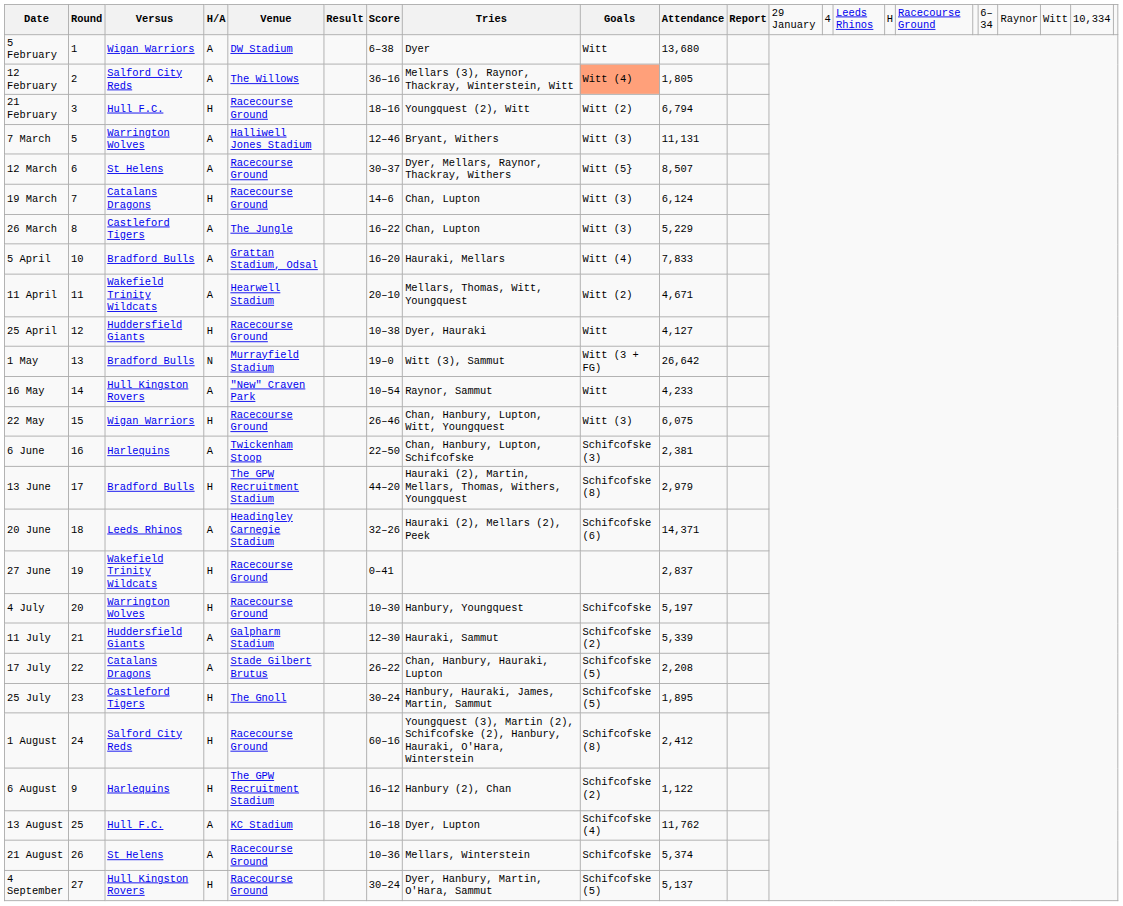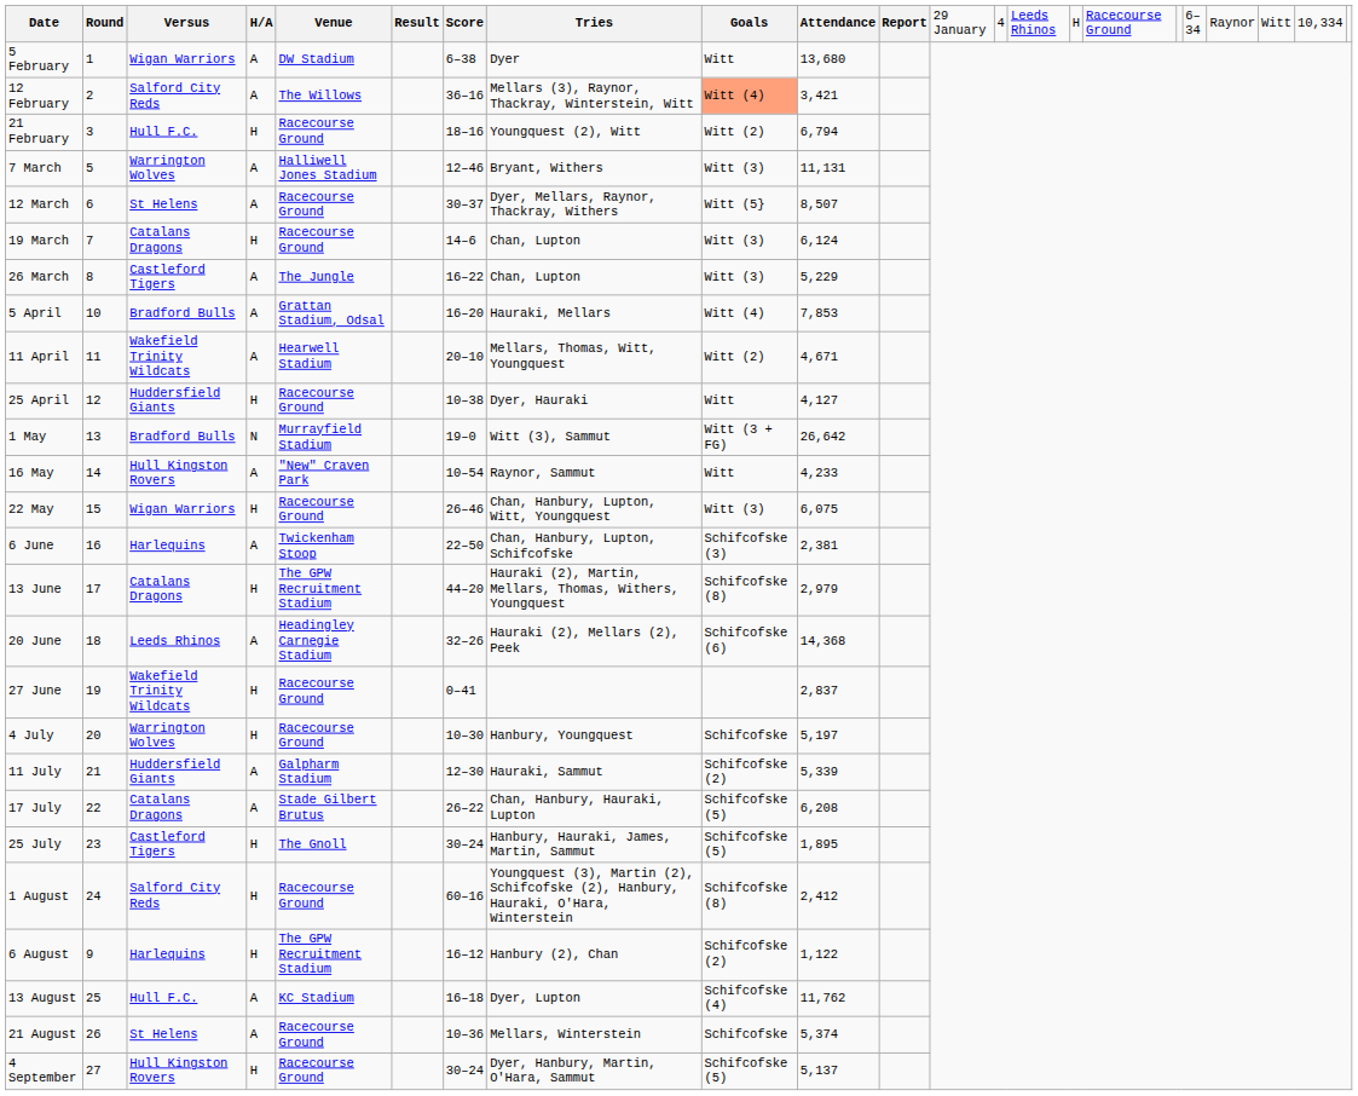 <table class="wikitable defaultleft col2center col4center col7center col10right" style="font-size:90%;">
 <tr>
 <th>Date</th>
 <th>Round</th>
 <th>Versus</th>
 <th>H/A</th>
 <th>Venue</th>
 <th>Result</th>
 <th>Score</th>
 <th>Tries</th>
 <th>Goals</th>
 <th>Attendance</th>
 <th>Report</th>
 <td>29 January</td>
 <td>4</td>
 <td> <a href='#'>Leeds Rhinos</a></td>
 <td>H</td>
 <td><a href='#'>Racecourse Ground</a></td>
 <td></td>
 <td>6–34</td>
 <td>Raynor</td>
 <td>Witt</td>
 <td>10,334</td>
 <td></td>
 </tr>
 <tr>
 <td>5 February</td>
 <td>1</td>
 <td> <a href='#'>Wigan Warriors</a></td>
 <td>A</td>
 <td><a href='#'>DW Stadium</a></td>
 <td></td>
 <td>6–38</td>
 <td>Dyer</td>
 <td>Witt</td>
 <td>13,680</td>
 <td></td>
 </tr>
 <tr>
 <td>12 February</td>
 <td>2</td>
 <td> <a href='#'>Salford City Reds</a></td>
 <td>A</td>
 <td><a href='#'>The Willows</a></td>
 <td></td>
 <td>36–16</td>
 <td>Mellars (3), Raynor, Thackray, Winterstein, Witt</td>
 <td style="background: lightsalmon;">Witt (4)</td>
-<td>1,805</td>
+<td>3,421</td>
 <td></td>
 </tr>
 <tr>
 <td>21 February</td>
 <td>3</td>
 <td> <a href='#'>Hull F.C.</a></td>
 <td>H</td>
 <td><a href='#'>Racecourse Ground</a></td>
 <td></td>
 <td>18–16</td>
 <td>Youngquest (2), Witt</td>
 <td>Witt (2)</td>
 <td>6,794</td>
 <td></td>
 </tr>
 <tr>
 <td>7 March</td>
 <td>5</td>
 <td> <a href='#'>Warrington Wolves</a></td>
 <td>A</td>
 <td><a href='#'>Halliwell Jones Stadium</a></td>
 <td></td>
 <td>12–46</td>
 <td>Bryant, Withers</td>
 <td>Witt (3)</td>
 <td>11,131</td>
 <td></td>
 </tr>
 <tr>
 <td>12 March</td>
 <td>6</td>
 <td> <a href='#'>St Helens</a></td>
 <td>A</td>
 <td><a href='#'>Racecourse Ground</a></td>
 <td></td>
 <td>30–37</td>
 <td>Dyer, Mellars, Raynor, Thackray, Withers</td>
 <td>Witt (5}</td>
 <td>8,507</td>
 <td></td>
 </tr>
 <tr>
 <td>19 March</td>
 <td>7</td>
 <td> <a href='#'>Catalans Dragons</a></td>
 <td>H</td>
 <td><a href='#'>Racecourse Ground</a></td>
 <td></td>
 <td>14–6</td>
 <td>Chan, Lupton</td>
 <td>Witt (3)</td>
 <td>6,124</td>
 <td></td>
 </tr>
 <tr>
 <td>26 March</td>
 <td>8</td>
 <td> <a href='#'>Castleford Tigers</a></td>
 <td>A</td>
 <td><a href='#'>The Jungle</a></td>
 <td></td>
 <td>16–22</td>
 <td>Chan, Lupton</td>
 <td>Witt (3)</td>
 <td>5,229</td>
 <td></td>
 </tr>
 <tr>
 <td>5 April</td>
 <td>10</td>
 <td> <a href='#'>Bradford Bulls</a></td>
 <td>A</td>
 <td><a href='#'>Grattan Stadium, Odsal</a></td>
 <td></td>
 <td>16–20</td>
 <td>Hauraki, Mellars</td>
 <td>Witt (4)</td>
-<td>7,833</td>
+<td>7,853</td>
 <td></td>
 </tr>
 <tr>
 <td>11 April</td>
 <td>11</td>
 <td> <a href='#'>Wakefield Trinity Wildcats</a></td>
 <td>A</td>
 <td><a href='#'>Hearwell Stadium</a></td>
 <td></td>
 <td>20–10</td>
 <td>Mellars, Thomas, Witt, Youngquest</td>
 <td>Witt (2)</td>
 <td>4,671</td>
 <td></td>
 </tr>
 <tr>
 <td>25 April</td>
 <td>12</td>
 <td> <a href='#'>Huddersfield Giants</a></td>
 <td>H</td>
 <td><a href='#'>Racecourse Ground</a></td>
 <td></td>
 <td>10–38</td>
 <td>Dyer, Hauraki</td>
 <td>Witt</td>
 <td>4,127</td>
 <td></td>
 </tr>
 <tr>
 <td>1 May</td>
 <td>13</td>
 <td> <a href='#'>Bradford Bulls</a></td>
 <td>N</td>
 <td><a href='#'>Murrayfield Stadium</a></td>
 <td></td>
 <td>19–0</td>
 <td>Witt (3), Sammut</td>
 <td>Witt (3 + FG)</td>
 <td>26,642</td>
 <td></td>
 </tr>
 <tr>
 <td>16 May</td>
 <td>14</td>
 <td> <a href='#'>Hull Kingston Rovers</a></td>
 <td>A</td>
 <td><a href='#'>"New" Craven Park</a></td>
 <td></td>
 <td>10–54</td>
 <td>Raynor, Sammut</td>
 <td>Witt</td>
 <td>4,233</td>
 <td></td>
 </tr>
 <tr>
 <td>22 May</td>
 <td>15</td>
 <td> <a href='#'>Wigan Warriors</a></td>
 <td>H</td>
 <td><a href='#'>Racecourse Ground</a></td>
 <td></td>
 <td>26–46</td>
 <td>Chan, Hanbury, Lupton, Witt, Youngquest</td>
 <td>Witt (3)</td>
 <td>6,075</td>
 <td></td>
 </tr>
 <tr>
 <td>6 June</td>
 <td>16</td>
 <td> <a href='#'>Harlequins</a></td>
 <td>A</td>
 <td><a href='#'>Twickenham Stoop</a></td>
 <td></td>
 <td>22–50</td>
 <td>Chan, Hanbury, Lupton, Schifcofske</td>
 <td>Schifcofske (3)</td>
 <td>2,381</td>
 <td></td>
 </tr>
 <tr>
 <td>13 June</td>
 <td>17</td>
-<td> <a href='#'>Bradford Bulls</a></td>
+<td> <a href='#'>Catalans Dragons</a></td>
 <td>H</td>
 <td><a href='#'>The GPW Recruitment Stadium</a></td>
 <td></td>
 <td>44–20</td>
 <td>Hauraki (2), Martin, Mellars, Thomas, Withers, Youngquest</td>
 <td>Schifcofske (8)</td>
 <td>2,979</td>
 <td></td>
 </tr>
 <tr>
 <td>20 June</td>
 <td>18</td>
 <td> <a href='#'>Leeds Rhinos</a></td>
 <td>A</td>
 <td><a href='#'>Headingley Carnegie Stadium</a></td>
 <td></td>
 <td>32–26</td>
 <td>Hauraki (2), Mellars (2), Peek</td>
 <td>Schifcofske (6)</td>
-<td>14,371</td>
+<td>14,368</td>
 <td></td>
 </tr>
 <tr>
 <td>27 June</td>
 <td>19</td>
 <td> <a href='#'>Wakefield Trinity Wildcats</a></td>
 <td>H</td>
 <td><a href='#'>Racecourse Ground</a></td>
 <td></td>
 <td>0–41</td>
 <td></td>
 <td></td>
 <td>2,837</td>
 <td></td>
 </tr>
 <tr>
 <td>4 July</td>
 <td>20</td>
 <td> <a href='#'>Warrington Wolves</a></td>
 <td>H</td>
 <td><a href='#'>Racecourse Ground</a></td>
 <td></td>
 <td>10–30</td>
 <td>Hanbury, Youngquest</td>
 <td>Schifcofske</td>
 <td>5,197</td>
 <td></td>
 </tr>
 <tr>
 <td>11 July</td>
 <td>21</td>
 <td> <a href='#'>Huddersfield Giants</a></td>
 <td>A</td>
 <td><a href='#'>Galpharm Stadium</a></td>
 <td></td>
 <td>12–30</td>
 <td>Hauraki, Sammut</td>
 <td>Schifcofske (2)</td>
 <td>5,339</td>
 <td></td>
 </tr>
 <tr>
 <td>17 July</td>
 <td>22</td>
 <td> <a href='#'>Catalans Dragons</a></td>
 <td>A</td>
 <td><a href='#'>Stade Gilbert Brutus</a></td>
 <td></td>
 <td>26–22</td>
 <td>Chan, Hanbury, Hauraki, Lupton</td>
 <td>Schifcofske (5)</td>
-<td>2,208</td>
+<td>6,208</td>
 <td></td>
 </tr>
 <tr>
 <td>25 July</td>
 <td>23</td>
 <td> <a href='#'>Castleford Tigers</a></td>
 <td>H</td>
 <td><a href='#'>The Gnoll</a></td>
 <td></td>
 <td>30–24</td>
 <td>Hanbury, Hauraki, James, Martin, Sammut</td>
 <td>Schifcofske (5)</td>
 <td>1,895</td>
 <td></td>
 </tr>
 <tr>
 <td>1 August</td>
 <td>24</td>
 <td> <a href='#'>Salford City Reds</a></td>
 <td>H</td>
 <td><a href='#'>Racecourse Ground</a></td>
 <td></td>
 <td>60–16</td>
 <td>Youngquest (3), Martin (2), Schifcofske (2), Hanbury, Hauraki, O'Hara, Winterstein</td>
 <td>Schifcofske (8)</td>
 <td>2,412</td>
 <td></td>
 </tr>
 <tr>
 <td>6 August</td>
 <td>9</td>
 <td> <a href='#'>Harlequins</a></td>
 <td>H</td>
 <td><a href='#'>The GPW Recruitment Stadium</a></td>
 <td></td>
 <td>16–12</td>
 <td>Hanbury (2), Chan</td>
 <td>Schifcofske (2)</td>
 <td>1,122</td>
 <td></td>
 </tr>
 <tr>
 <td>13 August</td>
 <td>25</td>
 <td> <a href='#'>Hull F.C.</a></td>
 <td>A</td>
 <td><a href='#'>KC Stadium</a></td>
 <td></td>
 <td>16–18</td>
 <td>Dyer, Lupton</td>
 <td>Schifcofske (4)</td>
 <td>11,762</td>
 <td></td>
 </tr>
 <tr>
 <td>21 August</td>
 <td>26</td>
 <td> <a href='#'>St Helens</a></td>
 <td>A</td>
 <td><a href='#'>Racecourse Ground</a></td>
 <td></td>
 <td>10–36</td>
 <td>Mellars, Winterstein</td>
 <td>Schifcofske</td>
 <td>5,374</td>
 <td></td>
 </tr>
 <tr>
 <td>4 September</td>
 <td>27</td>
 <td> <a href='#'>Hull Kingston Rovers</a></td>
 <td>H</td>
 <td><a href='#'>Racecourse Ground</a></td>
 <td></td>
 <td>30–24</td>
 <td>Dyer, Hanbury, Martin, O'Hara, Sammut</td>
 <td>Schifcofske (5)</td>
 <td>5,137</td>
 <td></td>
 </tr>
 </table>
